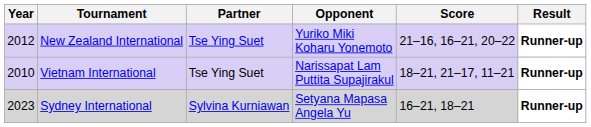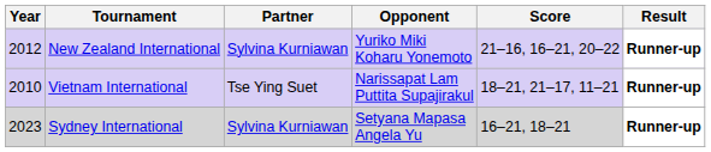 <table class="sortable wikitable" style="font-size: 90%;">
 <tr>
 <th>Year</th>
 <th>Tournament</th>
 <th>Partner</th>
 <th>Opponent</th>
 <th>Score</th>
 <th>Result</th>
 </tr>
 <tr style="background:#D8CEF6">
 <td align="center">2012</td>
 <td align="left"><a href='#'>New Zealand International</a></td>
-<td align="left"> <a href='#'>Tse Ying Suet</a></td>
+<td align="left"> <a href='#'>Sylvina Kurniawan</a></td>
 <td align="left"> <a href='#'>Yuriko Miki</a> <br>  <a href='#'>Koharu Yonemoto</a></td>
 <td align="left">21–16, 16–21, 20–22</td>
 <td style="text-align:left; background:white"> <strong>Runner-up</strong></td>
 </tr>
 <tr style="background:#D8CEF6">
 <td align="center">2010</td>
 <td align="left"><a href='#'>Vietnam International</a></td>
 <td align="left"> Tse Ying Suet</td>
 <td align="left"> <a href='#'>Narissapat Lam</a> <br>  <a href='#'>Puttita Supajirakul</a></td>
 <td align="left">18–21, 21–17, 11–21</td>
 <td style="text-align:left; background:white"> <strong>Runner-up</strong></td>
 </tr>
 <tr style="background:#D5D5D5">
 <td align="center">2023</td>
 <td align="left"><a href='#'>Sydney International</a></td>
 <td align="left"> <a href='#'>Sylvina Kurniawan</a></td>
 <td align="left"> <a href='#'>Setyana Mapasa</a><br> <a href='#'>Angela Yu</a></td>
 <td align="left">16–21, 18–21</td>
 <td style="text-align:left; background:white"> <strong>Runner-up</strong></td>
 </tr>
 </table>
